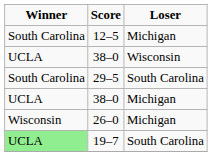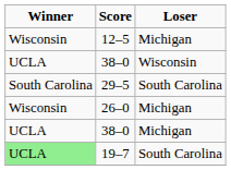 <table class="wikitable" style="margin:0.5em auto; font-size:95%">
 <tr>
 <td align="center"><strong>Winner</strong></td>
 <td align="center"><strong>Score</strong></td>
 <td align="center"><strong>Loser</strong></td>
 </tr>
 <tr>
-<td>South Carolina</td>
+<td>Wisconsin</td>
 <td align="center">12–5</td>
 <td>Michigan</td>
 </tr>
 <tr>
 <td>UCLA</td>
 <td align="center">38–0</td>
 <td>Wisconsin</td>
 </tr>
 <tr>
 <td>South Carolina</td>
 <td align="center">29–5</td>
 <td>South Carolina</td>
 </tr>
 <tr>
-<td>UCLA</td>
-<td align="center">38–0</td>
+<td>Wisconsin</td>
+<td align="center">26–0</td>
 <td>Michigan</td>
 </tr>
 <tr>
-<td>Wisconsin</td>
-<td align="center">26–0</td>
+<td>UCLA</td>
+<td align="center">38–0</td>
 <td>Michigan</td>
 </tr>
 <tr>
 <td style="background: lightgreen;">UCLA</td>
 <td align="center">19–7</td>
 <td>South Carolina</td>
 </tr>
 <tr>
 </tr>
 </table>
